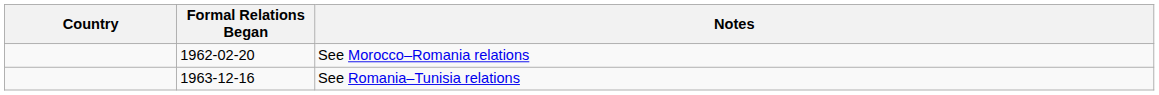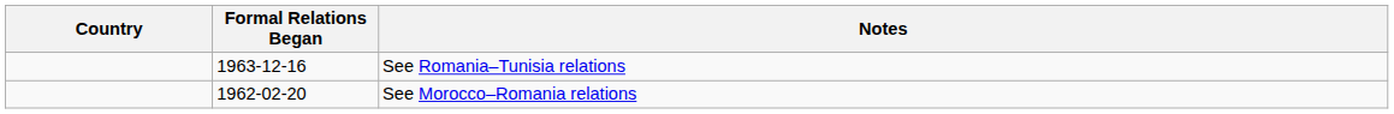 <table class="wikitable sortable" style="width:100%; margin:auto;">
 <tr>
 <th style="width:15%;">Country</th>
 <th style="width:12%;">Formal Relations Began</th>
 <th>Notes</th>
 </tr>
 <tr valign="top">
 <td></td>
+<td>1963-12-16</td>
+<td>See <a href='#'>Romania–Tunisia relations</a></td>
+</tr>
+<tr valign="top">
+<td></td>
 <td>1962-02-20</td>
 <td>See <a href='#'>Morocco–Romania relations</a></td>
 </tr>
-<tr valign="top">
-<td></td>
-<td>1963-12-16</td>
-<td>See <a href='#'>Romania–Tunisia relations</a></td>
-</tr>
 </table>
